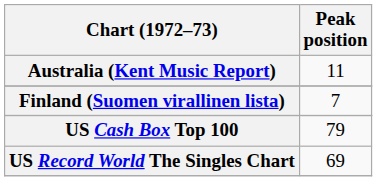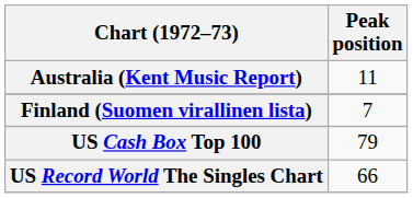 <table class="wikitable sortable plainrowheaders" style="text-align:center">
 <tr>
 <th scope="col">Chart (1972–73)</th>
 <th scope="col">Peak<br>position</th>
 </tr>
 <tr>
 <th scope="row">Australia (<a href='#'>Kent Music Report</a>)</th>
 <td>11</td>
 </tr>
 <tr>
 </tr>
 <tr>
 </tr>
 <tr>
 </tr>
 <tr>
 </tr>
 <tr>
 <th scope="row">Finland (<a href='#'>Suomen virallinen lista</a>)</th>
 <td>7</td>
 </tr>
 <tr>
 </tr>
 <tr>
 </tr>
 <tr>
 </tr>
 <tr>
 </tr>
 <tr>
 </tr>
 <tr>
 </tr>
 <tr>
 </tr>
 <tr>
 <th scope="row">US <em><a href='#'>Cash Box</a></em> Top 100</th>
 <td>79</td>
 </tr>
 <tr>
 <th scope="row">US <em><a href='#'>Record World</a></em> The Singles Chart</th>
-<td>69</td>
+<td>66</td>
 </tr>
 <tr>
 </tr>
 </table>
